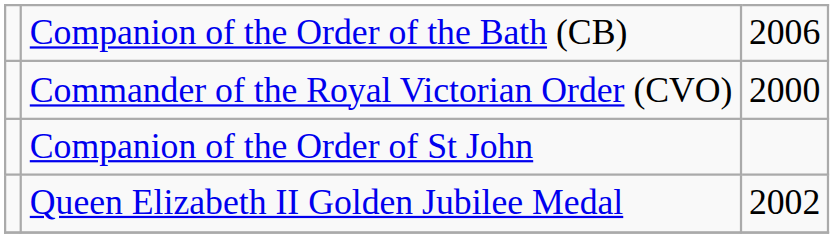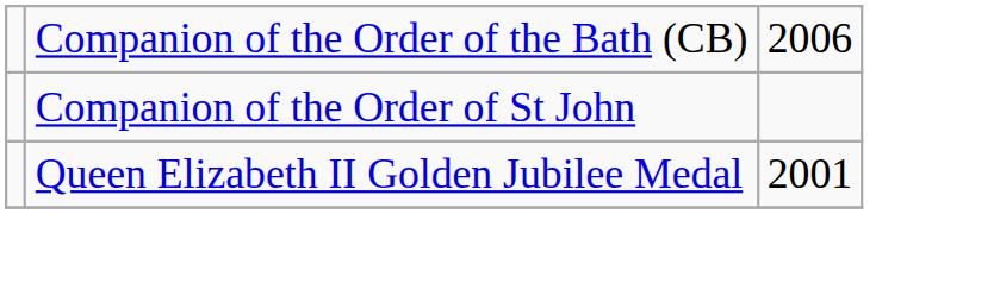 <table class="wikitable">
 <tr>
 <td></td>
 <td><a href='#'>Companion of the Order of the Bath</a> (CB)</td>
 <td>2006</td>
-</tr>
-<tr>
-<td></td>
-<td><a href='#'>Commander of the Royal Victorian Order</a> (CVO)</td>
-<td>2000</td>
 </tr>
 <tr>
 <td></td>
 <td><a href='#'>Companion of the Order of St John</a></td>
 <td></td>
 </tr>
 <tr>
 <td></td>
 <td><a href='#'>Queen Elizabeth II Golden Jubilee Medal</a></td>
-<td>2002</td>
+<td>2001</td>
 </tr>
 <tr>
 </tr>
 </table>
